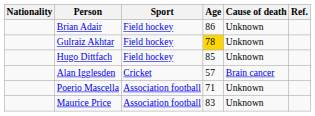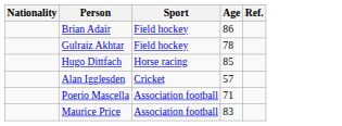 <table class="wikitable source">
 <tr>
 <th>Nationality</th>
 <th>Person</th>
 <th>Sport</th>
 <th>Age</th>
-<th>Cause of death</th>
 <th>Ref.</th>
 </tr>
 <tr>
 <td></td>
 <td><a href='#'>Brian Adair</a></td>
 <td><a href='#'>Field hockey</a></td>
 <td>86</td>
-<td>Unknown</td>
 <td></td>
 </tr>
 <tr>
 <td></td>
 <td><a href='#'>Gulraiz Akhtar</a></td>
 <td><a href='#'>Field hockey</a></td>
-<td style="background: gold;">78</td>
-<td>Unknown</td>
+<td>78</td>
 <td></td>
 </tr>
 <tr>
 <td></td>
 <td><a href='#'>Hugo Dittfach</a></td>
-<td><a href='#'>Field hockey</a></td>
+<td><a href='#'>Horse racing</a></td>
 <td>85</td>
-<td>Unknown</td>
 <td></td>
 </tr>
 <tr>
 <td></td>
 <td><a href='#'>Alan Igglesden</a></td>
 <td><a href='#'>Cricket</a></td>
 <td>57</td>
-<td><a href='#'>Brain cancer</a></td>
 <td></td>
 </tr>
 <tr>
 <td></td>
 <td><a href='#'>Poerio Mascella</a></td>
 <td><a href='#'>Association football</a></td>
 <td>71</td>
-<td>Unknown</td>
 <td></td>
 </tr>
 <tr>
 <td></td>
 <td><a href='#'>Maurice Price</a></td>
 <td><a href='#'>Association football</a></td>
 <td>83</td>
-<td>Unknown</td>
 <td></td>
 </tr>
 </table>
